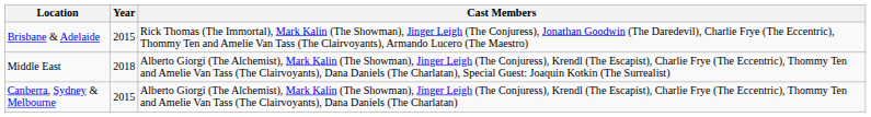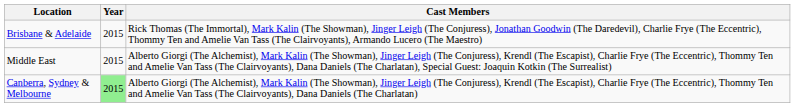 <table class="wikitable">
 <tr>
 <th>Location</th>
 <th>Year</th>
 <th>Cast Members</th>
 </tr>
 <tr>
 <td><a href='#'>Brisbane</a> & <a href='#'>Adelaide</a></td>
 <td>2015</td>
 <td>Rick Thomas (The Immortal), <a href='#'>Mark Kalin</a> (The Showman), <a href='#'>Jinger Leigh</a> (The Conjuress), <a href='#'>Jonathan Goodwin</a> (The Daredevil), Charlie Frye (The Eccentric), Thommy Ten and Amelie Van Tass (The Clairvoyants), Armando Lucero (The Maestro)</td>
 </tr>
 <tr>
 <td>Middle East</td>
-<td>2018</td>
+<td>2015</td>
 <td>Alberto Giorgi (The Alchemist), <a href='#'>Mark Kalin</a> (The Showman), <a href='#'>Jinger Leigh</a> (The Conjuress), Krendl (The Escapist), Charlie Frye (The Eccentric), Thommy Ten and Amelie Van Tass (The Clairvoyants), Dana Daniels (The Charlatan), Special Guest: Joaquin Kotkin (The Surrealist)</td>
 </tr>
 <tr>
 <td><a href='#'>Canberra</a>, <a href='#'>Sydney</a> & <a href='#'>Melbourne</a></td>
-<td>2015</td>
+<td style="background: lightgreen;">2015</td>
 <td>Alberto Giorgi (The Alchemist), <a href='#'>Mark Kalin</a> (The Showman), <a href='#'>Jinger Leigh</a> (The Conjuress), Krendl (The Escapist), Charlie Frye (The Eccentric), Thommy Ten and Amelie Van Tass (The Clairvoyants), Dana Daniels (The Charlatan)</td>
 </tr>
 </table>
